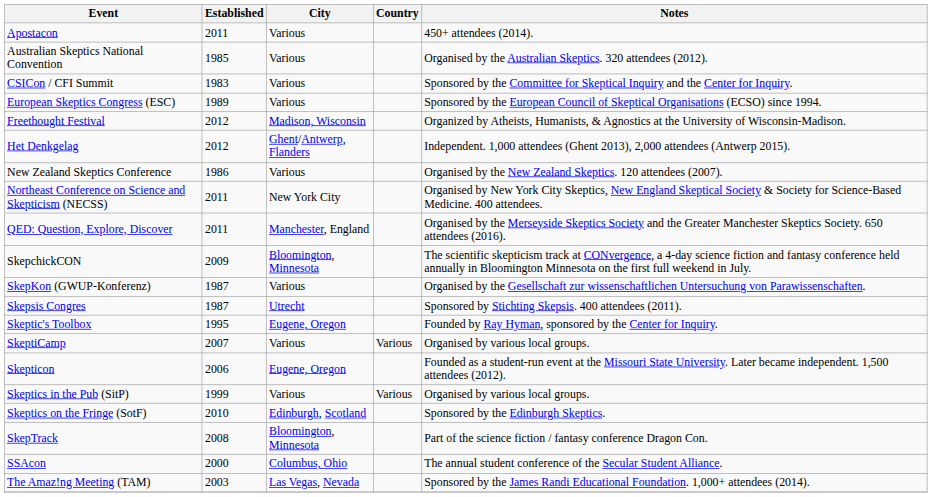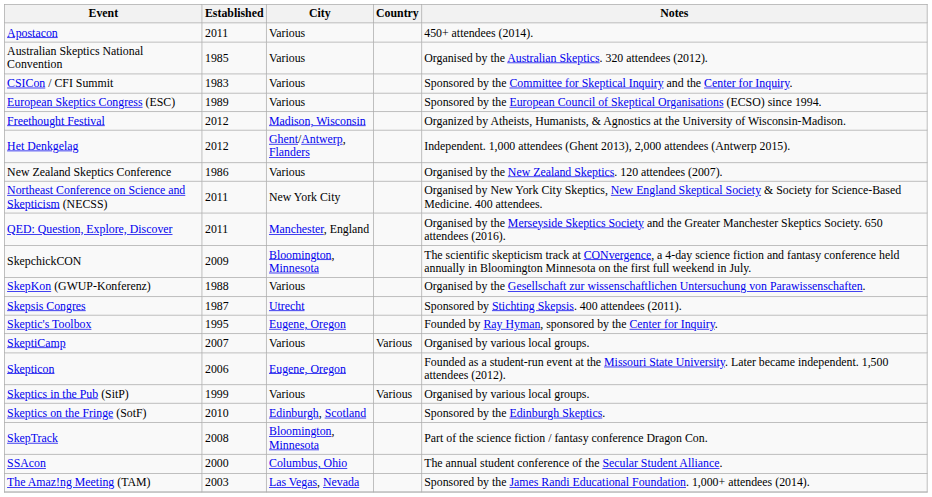 <table class="wikitable sortable">
 <tr>
 <th>Event</th>
 <th>Established</th>
 <th>City</th>
 <th>Country</th>
 <th>Notes</th>
 </tr>
 <tr>
 <td><a href='#'>Apostacon</a></td>
 <td>2011</td>
 <td>Various</td>
 <td></td>
 <td>450+ attendees (2014).</td>
 </tr>
 <tr>
 <td>Australian Skeptics National Convention</td>
 <td>1985</td>
 <td>Various</td>
 <td></td>
 <td>Organised by the <a href='#'>Australian Skeptics</a>. 320 attendees (2012).</td>
 </tr>
 <tr>
 <td><a href='#'>CSICon</a> / CFI Summit</td>
 <td>1983</td>
 <td>Various</td>
 <td></td>
 <td>Sponsored by the <a href='#'>Committee for Skeptical Inquiry</a> and the <a href='#'>Center for Inquiry</a>.</td>
 </tr>
 <tr>
 <td><a href='#'>European Skeptics Congress</a> (ESC)</td>
 <td>1989</td>
 <td>Various</td>
 <td></td>
 <td>Sponsored by the <a href='#'>European Council of Skeptical Organisations</a> (ECSO) since 1994.</td>
 </tr>
 <tr>
 <td><a href='#'>Freethought Festival</a></td>
 <td>2012</td>
 <td><a href='#'>Madison, Wisconsin</a></td>
 <td></td>
 <td>Organized by Atheists, Humanists, & Agnostics at the University of Wisconsin-Madison.</td>
 </tr>
 <tr>
 <td><a href='#'>Het Denkgelag</a></td>
 <td>2012</td>
 <td><a href='#'>Ghent</a>/<a href='#'>Antwerp</a>, <a href='#'>Flanders</a></td>
 <td></td>
 <td>Independent. 1,000 attendees (Ghent 2013), 2,000 attendees (Antwerp 2015).</td>
 </tr>
 <tr>
 <td>New Zealand Skeptics Conference</td>
 <td>1986</td>
 <td>Various</td>
 <td></td>
 <td>Organised by the <a href='#'>New Zealand Skeptics</a>. 120 attendees (2007).</td>
 </tr>
 <tr>
 <td><a href='#'>Northeast Conference on Science and Skepticism</a> (NECSS)</td>
 <td>2011</td>
 <td>New York City</td>
 <td></td>
 <td>Organised by New York City Skeptics, <a href='#'>New England Skeptical Society</a> & Society for Science-Based Medicine. 400 attendees.</td>
 </tr>
 <tr>
 <td><a href='#'>QED: Question, Explore, Discover</a></td>
 <td>2011</td>
 <td><a href='#'>Manchester</a>, England</td>
 <td></td>
 <td>Organised by the <a href='#'>Merseyside Skeptics Society</a> and the Greater Manchester Skeptics Society. 650 attendees (2016).</td>
 </tr>
 <tr>
 <td>SkepchickCON</td>
 <td>2009</td>
 <td><a href='#'>Bloomington</a>, <a href='#'>Minnesota</a></td>
 <td></td>
 <td>The scientific skepticism track at <a href='#'>CONvergence</a>, a 4-day science fiction and fantasy conference held annually in Bloomington Minnesota on the first full weekend in July.</td>
 </tr>
 <tr>
 <td><a href='#'>SkepKon</a> (GWUP-Konferenz)</td>
-<td>1987</td>
+<td>1988</td>
 <td>Various</td>
 <td></td>
 <td>Organised by the <a href='#'>Gesellschaft zur wissenschaftlichen Untersuchung von Parawissenschaften</a>.</td>
 </tr>
 <tr>
 <td><a href='#'>Skepsis Congres</a></td>
 <td>1987</td>
 <td><a href='#'>Utrecht</a></td>
 <td></td>
 <td>Sponsored by <a href='#'>Stichting Skepsis</a>. 400 attendees (2011).</td>
 </tr>
 <tr>
 <td><a href='#'>Skeptic's Toolbox</a></td>
 <td>1995</td>
 <td><a href='#'>Eugene, Oregon</a></td>
 <td></td>
 <td>Founded by <a href='#'>Ray Hyman</a>, sponsored by the <a href='#'>Center for Inquiry</a>.</td>
 </tr>
 <tr>
 <td><a href='#'>SkeptiCamp</a></td>
 <td>2007</td>
 <td>Various</td>
 <td>Various</td>
 <td>Organised by various local groups.</td>
 </tr>
 <tr>
 <td><a href='#'>Skepticon</a></td>
 <td>2006</td>
 <td><a href='#'>Eugene, Oregon</a></td>
 <td></td>
 <td>Founded as a student-run event at the <a href='#'>Missouri State University</a>. Later became independent. 1,500 attendees (2012).</td>
 </tr>
 <tr>
 <td><a href='#'>Skeptics in the Pub</a> (SitP)</td>
 <td>1999</td>
 <td>Various</td>
 <td>Various</td>
 <td>Organised by various local groups.</td>
 </tr>
 <tr>
 <td><a href='#'>Skeptics on the Fringe</a> (SotF)</td>
 <td>2010</td>
 <td><a href='#'>Edinburgh</a>, <a href='#'>Scotland</a></td>
 <td></td>
 <td>Sponsored by the <a href='#'>Edinburgh Skeptics</a>.</td>
 </tr>
 <tr>
 <td><a href='#'>SkepTrack</a></td>
 <td>2008</td>
 <td><a href='#'>Bloomington</a>, <a href='#'>Minnesota</a></td>
 <td></td>
 <td>Part of the science fiction / fantasy conference Dragon Con.</td>
 </tr>
 <tr>
 <td><a href='#'>SSAcon</a></td>
 <td>2000</td>
 <td><a href='#'>Columbus, Ohio</a></td>
 <td></td>
 <td>The annual student conference of the <a href='#'>Secular Student Alliance</a>.</td>
 </tr>
 <tr>
 <td><a href='#'>The Amaz!ng Meeting</a> (TAM)</td>
 <td>2003</td>
 <td><a href='#'>Las Vegas</a>, <a href='#'>Nevada</a></td>
 <td></td>
 <td>Sponsored by the <a href='#'>James Randi Educational Foundation</a>. 1,000+ attendees (2014).</td>
 </tr>
 <tr>
 </tr>
 </table>
